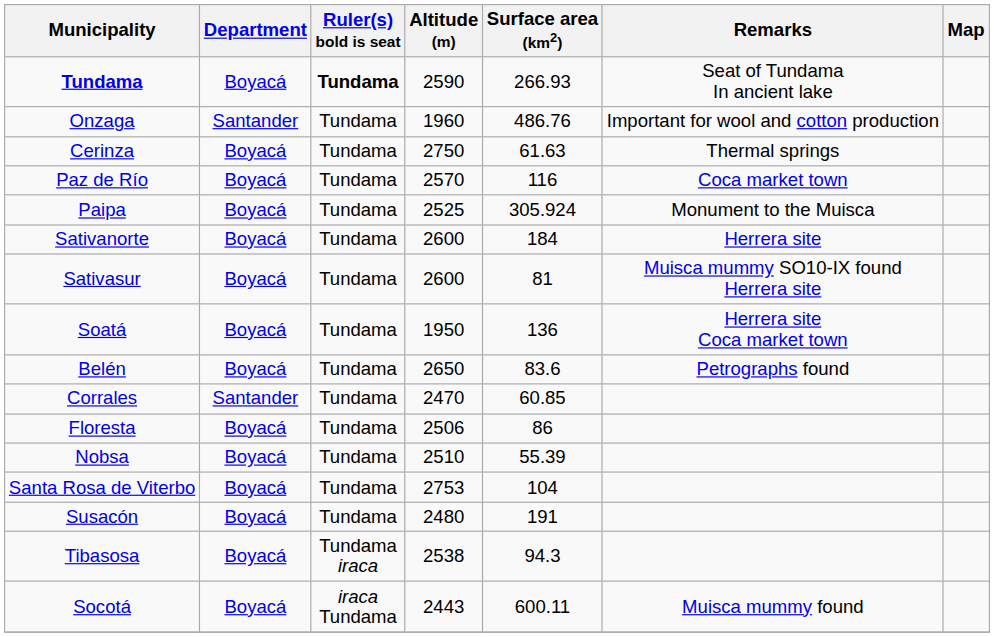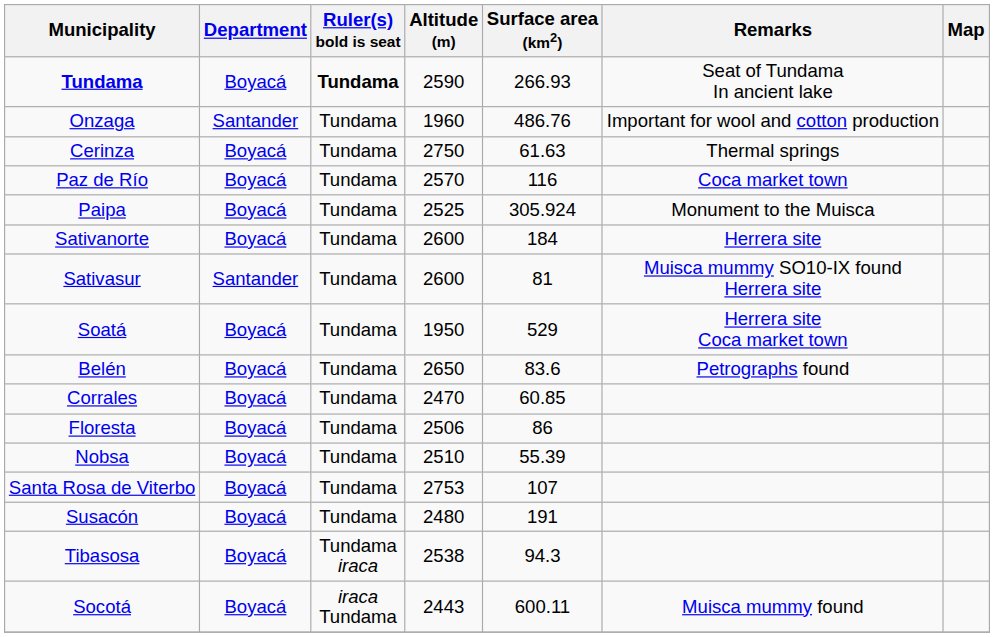 <table class="wikitable sortable mw-collapsible mw-collapsed">
 <tr>
 <th scope="col">Municipality</th>
 <th scope="col"><a href='#'>Department</a></th>
 <th scope="col"><a href='#'>Ruler(s)</a><br><small>bold is seat</small></th>
 <th scope="col">Altitude<br><small>(m)</small></th>
 <th scope="col">Surface area<br><small>(km<sup>2</sup>)</small></th>
 <th scope="col">Remarks</th>
 <th scope="col">Map</th>
 </tr>
 <tr>
 <td align=center><strong><a href='#'>Tundama</a></strong></td>
 <td align=center><a href='#'>Boyacá</a></td>
 <td align=center><strong>Tundama</strong></td>
 <td align=center>2590</td>
 <td align=center>266.93</td>
 <td align=center>Seat of Tundama<br>In ancient lake</td>
 <td align=center></td>
 </tr>
 <tr>
 <td align=center><a href='#'>Onzaga</a></td>
 <td align=center><a href='#'>Santander</a></td>
 <td align=center>Tundama</td>
 <td align=center>1960</td>
 <td align=center>486.76</td>
 <td align=center>Important for wool and <a href='#'>cotton</a> production</td>
 <td align=center></td>
 </tr>
 <tr>
 <td align=center><a href='#'>Cerinza</a></td>
 <td align=center><a href='#'>Boyacá</a></td>
 <td align=center>Tundama</td>
 <td align=center>2750</td>
 <td align=center>61.63</td>
 <td align=center>Thermal springs</td>
 <td align=center></td>
 </tr>
 <tr>
 <td align=center><a href='#'>Paz de Río</a></td>
 <td align=center><a href='#'>Boyacá</a></td>
 <td align=center>Tundama</td>
 <td align=center>2570</td>
 <td align=center>116</td>
 <td align=center><a href='#'>Coca market town</a></td>
 <td align=center></td>
 </tr>
 <tr>
 <td align=center><a href='#'>Paipa</a></td>
 <td align=center><a href='#'>Boyacá</a></td>
 <td align=center>Tundama</td>
 <td align=center>2525</td>
 <td align=center>305.924</td>
 <td align=center>Monument to the Muisca</td>
 <td align=center></td>
 </tr>
 <tr>
 <td align=center><a href='#'>Sativanorte</a></td>
 <td align=center><a href='#'>Boyacá</a></td>
 <td align=center>Tundama</td>
 <td align=center>2600</td>
 <td align=center>184</td>
 <td align=center><a href='#'>Herrera site</a></td>
 <td align=center></td>
 </tr>
 <tr>
 <td align=center><a href='#'>Sativasur</a></td>
-<td align=center><a href='#'>Boyacá</a></td>
+<td align=center><a href='#'>Santander</a></td>
 <td align=center>Tundama</td>
 <td align=center>2600</td>
 <td align=center>81</td>
 <td align=center><a href='#'>Muisca mummy</a> SO10-IX found<br><a href='#'>Herrera site</a></td>
 <td align=center></td>
 </tr>
 <tr>
 <td align=center><a href='#'>Soatá</a></td>
 <td align=center><a href='#'>Boyacá</a></td>
 <td align=center>Tundama</td>
 <td align=center>1950</td>
-<td align=center>136</td>
+<td align=center>529</td>
 <td align=center><a href='#'>Herrera site</a><br><a href='#'>Coca market town</a></td>
 <td align=center></td>
 </tr>
 <tr>
 <td align=center><a href='#'>Belén</a></td>
 <td align=center><a href='#'>Boyacá</a></td>
 <td align=center>Tundama</td>
 <td align=center>2650</td>
 <td align=center>83.6</td>
 <td align=center><a href='#'>Petrographs</a> found</td>
 <td align=center></td>
 </tr>
 <tr>
 <td align=center><a href='#'>Corrales</a></td>
-<td align=center><a href='#'>Santander</a></td>
+<td align=center><a href='#'>Boyacá</a></td>
 <td align=center>Tundama</td>
 <td align=center>2470</td>
 <td align=center>60.85</td>
 <td align=center></td>
 <td align=center></td>
 </tr>
 <tr>
 <td align=center><a href='#'>Floresta</a></td>
 <td align=center><a href='#'>Boyacá</a></td>
 <td align=center>Tundama</td>
 <td align=center>2506</td>
 <td align=center>86</td>
 <td align=center></td>
 <td align=center></td>
 </tr>
 <tr>
 <td align=center><a href='#'>Nobsa</a></td>
 <td align=center><a href='#'>Boyacá</a></td>
 <td align=center>Tundama</td>
 <td align=center>2510</td>
 <td align=center>55.39</td>
 <td align=center></td>
 <td align=center></td>
 </tr>
 <tr>
 <td align=center><a href='#'>Santa Rosa de Viterbo</a></td>
 <td align=center><a href='#'>Boyacá</a></td>
 <td align=center>Tundama</td>
 <td align=center>2753</td>
-<td align=center>104</td>
+<td align=center>107</td>
 <td align=center></td>
 <td align=center></td>
 </tr>
 <tr>
 <td align=center><a href='#'>Susacón</a></td>
 <td align=center><a href='#'>Boyacá</a></td>
 <td align=center>Tundama</td>
 <td align=center>2480</td>
 <td align=center>191</td>
 <td align=center></td>
 <td align=center></td>
 </tr>
 <tr>
 <td align=center><a href='#'>Tibasosa</a></td>
 <td align=center><a href='#'>Boyacá</a></td>
 <td align=center>Tundama<br><em>iraca</em></td>
 <td align=center>2538</td>
 <td align=center>94.3</td>
 <td align=center></td>
 <td align=center></td>
 </tr>
 <tr>
 <td align=center><a href='#'>Socotá</a></td>
 <td align=center><a href='#'>Boyacá</a></td>
 <td align=center><em>iraca</em><br>Tundama</td>
 <td align=center>2443</td>
 <td align=center>600.11</td>
 <td align=center><a href='#'>Muisca mummy</a> found</td>
 <td align=center></td>
 </tr>
 <tr>
 </tr>
 </table>
